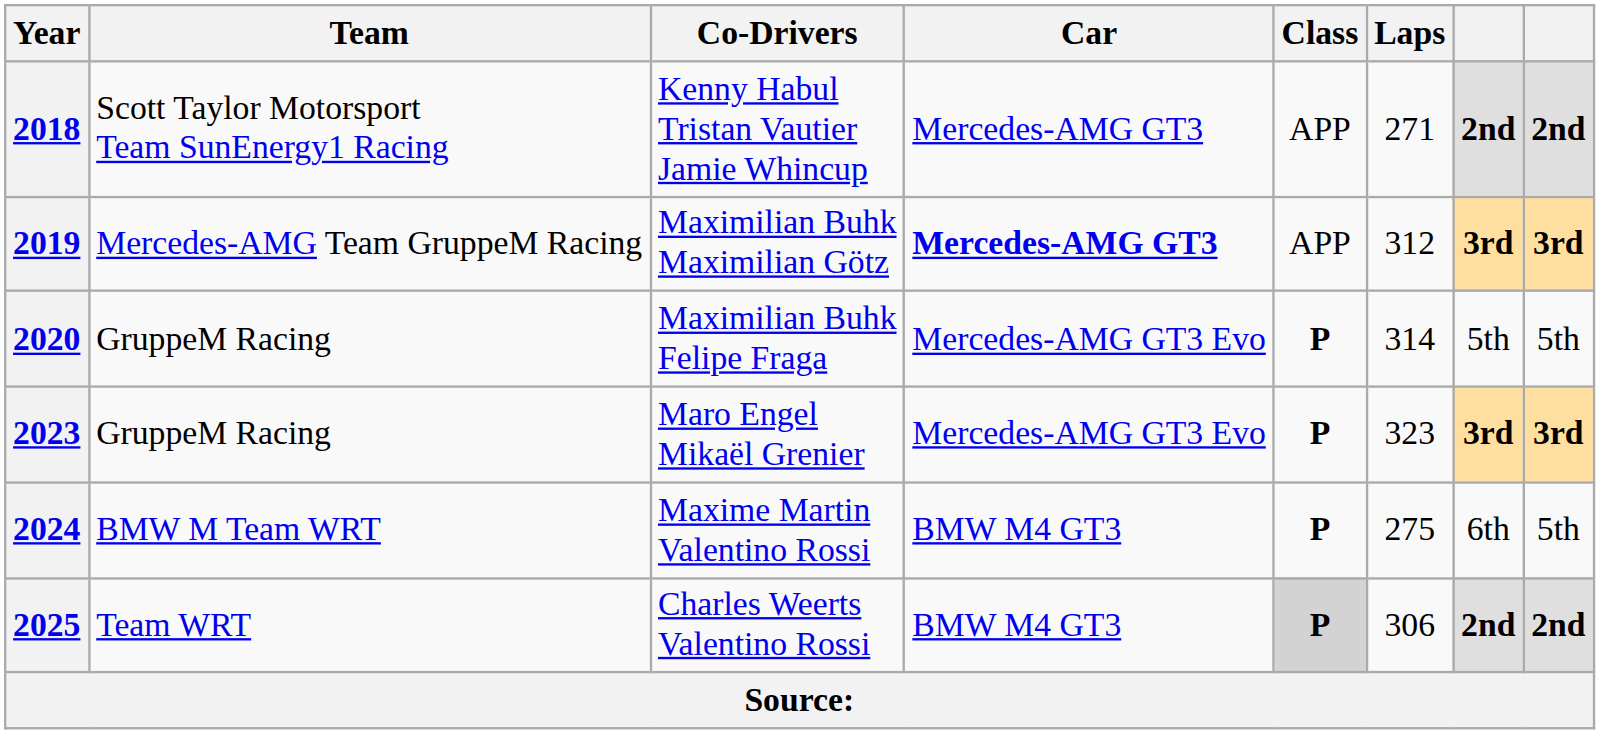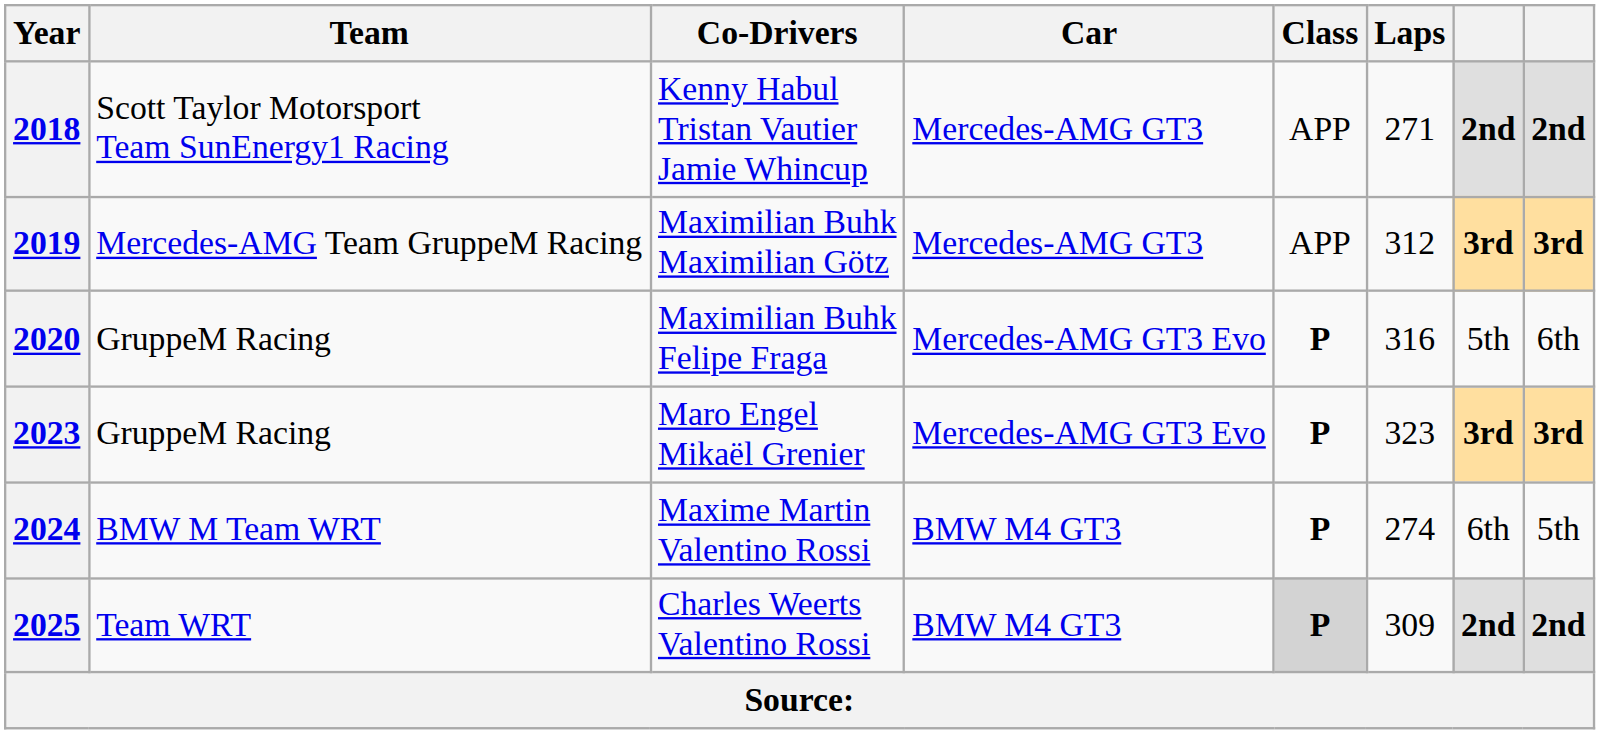 <table class="wikitable" style="text-align:center; font-size:90%">
 <tr>
 <th>Year</th>
 <th>Team</th>
 <th>Co-Drivers</th>
 <th>Car</th>
 <th>Class</th>
 <th>Laps</th>
 <th></th>
 <th></th>
 </tr>
 <tr>
 <th><a href='#'>2018</a></th>
 <td align="left" nowrap> Scott Taylor Motorsport<br> <a href='#'>Team SunEnergy1 Racing</a></td>
 <td align="left" nowrap> <a href='#'>Kenny Habul</a><br> <a href='#'>Tristan Vautier</a><br> <a href='#'>Jamie Whincup</a></td>
 <td align="left" nowrap><a href='#'>Mercedes-AMG GT3</a></td>
 <td>APP</td>
 <td>271</td>
 <td style="background:#dfdfdf;"><strong>2nd</strong></td>
 <td style="background:#dfdfdf;"><strong>2nd</strong></td>
 </tr>
 <tr>
 <th><a href='#'>2019</a></th>
 <td align="left" nowrap> <a href='#'>Mercedes-AMG</a> Team GruppeM Racing</td>
 <td align="left" nowrap> <a href='#'>Maximilian Buhk</a><br> <a href='#'>Maximilian Götz</a></td>
-<td align="left" nowrap><strong><a href='#'>Mercedes-AMG GT3</a></strong></td>
+<td align="left" nowrap><a href='#'>Mercedes-AMG GT3</a></td>
 <td>APP</td>
 <td>312</td>
 <td style="background:#FFDF9F;"><strong>3rd</strong></td>
 <td style="background:#FFDF9F;"><strong>3rd</strong></td>
 </tr>
 <tr>
 <th><a href='#'>2020</a></th>
 <td align="left" nowrap> GruppeM Racing</td>
 <td align="left" nowrap> <a href='#'>Maximilian Buhk</a><br> <a href='#'>Felipe Fraga</a></td>
 <td align="left" nowrap><a href='#'>Mercedes-AMG GT3 Evo</a></td>
 <td><strong><span>P</span></strong></td>
-<td>314</td>
+<td>316</td>
 <td>5th</td>
-<td>5th</td>
+<td>6th</td>
 </tr>
 <tr>
 <th><a href='#'>2023</a></th>
 <td align="left" nowrap> GruppeM Racing</td>
 <td align="left" nowrap> <a href='#'>Maro Engel</a><br> <a href='#'>Mikaël Grenier</a></td>
 <td align="left" nowrap><a href='#'>Mercedes-AMG GT3 Evo</a></td>
 <td><strong><span>P</span></strong></td>
 <td>323</td>
 <td style="background:#FFDF9F;"><strong>3rd</strong></td>
 <td style="background:#FFDF9F;"><strong>3rd</strong></td>
 </tr>
 <tr>
 <th><a href='#'>2024</a></th>
 <td align="left" nowrap> <a href='#'>BMW M Team WRT</a></td>
 <td align="left" nowrap> <a href='#'>Maxime Martin</a><br> <a href='#'>Valentino Rossi</a></td>
 <td align="left" nowrap><a href='#'>BMW M4 GT3</a></td>
 <td><strong><span>P</span></strong></td>
-<td>275</td>
+<td>274</td>
 <td>6th</td>
 <td>5th</td>
 </tr>
 <tr>
 <th><a href='#'>2025</a></th>
 <td style="text-align:left;"> <a href='#'>Team WRT</a></td>
 <td style="text-align:left;"> <a href='#'>Charles Weerts</a><br> <a href='#'>Valentino Rossi</a></td>
 <td style="text-align:left;"><a href='#'>BMW M4 GT3</a></td>
 <td style="background: lightgrey;"><strong><span>P</span></strong></td>
-<td>306</td>
+<td>309</td>
 <td style="background:#DFDFDF;"><strong>2nd</strong></td>
 <td style="background:#DFDFDF;"><strong>2nd</strong></td>
 </tr>
 <tr>
 <th colspan="8">Source:</th>
 </tr>
 </table>
